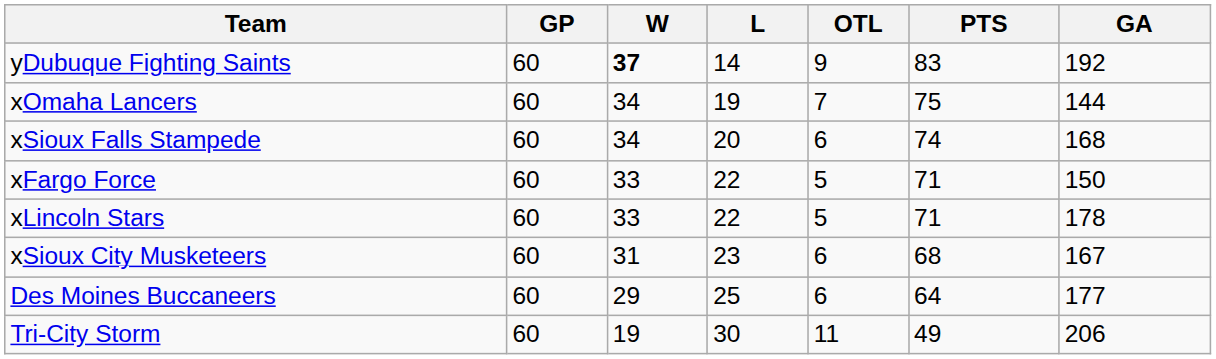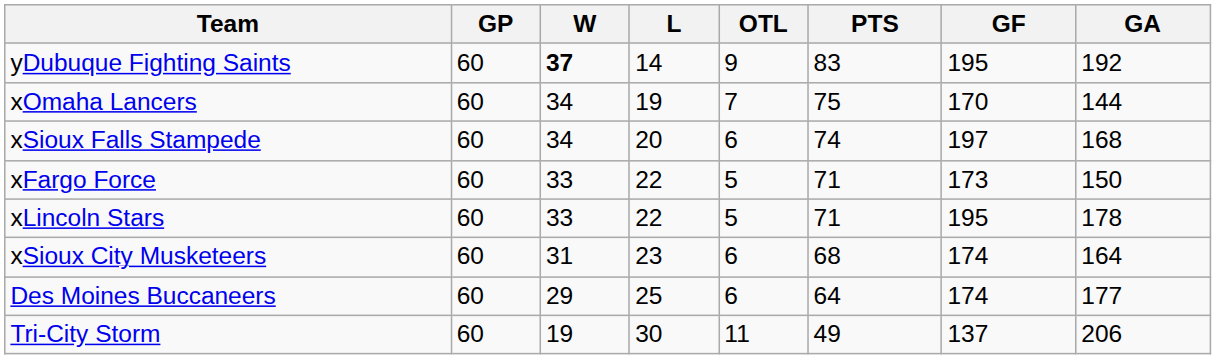 <table class="wikitable">
 <tr>
 <th bgcolor="#DDDDFF" width="25%">Team</th>
 <th bgcolor="#DDDDFF" width="5%">GP</th>
 <th bgcolor="#DDDDFF" width="5%">W</th>
 <th bgcolor="#DDDDFF" width="5%">L</th>
 <th bgcolor="#DDDDFF" width="5%">OTL</th>
 <th bgcolor="#DDDDFF" width="7.5%">PTS</th>
+<th bgcolor="#DDDDFF" width="7.5%">GF</th>
 <th bgcolor="#DDDDFF" width="7.5%">GA</th>
 </tr>
 <tr>
 <td>y<a href='#'>Dubuque Fighting Saints</a></td>
 <td>60</td>
 <td><strong>37</strong></td>
 <td>14</td>
 <td>9</td>
 <td>83</td>
+<td>195</td>
 <td>192</td>
 </tr>
 <tr>
 <td>x<a href='#'>Omaha Lancers</a></td>
 <td>60</td>
 <td>34</td>
 <td>19</td>
 <td>7</td>
 <td>75</td>
+<td>170</td>
 <td>144</td>
 </tr>
 <tr>
 <td>x<a href='#'>Sioux Falls Stampede</a></td>
 <td>60</td>
 <td>34</td>
 <td>20</td>
 <td>6</td>
 <td>74</td>
+<td>197</td>
 <td>168</td>
 </tr>
 <tr>
 <td>x<a href='#'>Fargo Force</a></td>
 <td>60</td>
 <td>33</td>
 <td>22</td>
 <td>5</td>
 <td>71</td>
+<td>173</td>
 <td>150</td>
 </tr>
 <tr>
 <td>x<a href='#'>Lincoln Stars</a></td>
 <td>60</td>
 <td>33</td>
 <td>22</td>
 <td>5</td>
 <td>71</td>
+<td>195</td>
 <td>178</td>
 </tr>
 <tr>
 <td>x<a href='#'>Sioux City Musketeers</a></td>
 <td>60</td>
 <td>31</td>
 <td>23</td>
 <td>6</td>
 <td>68</td>
-<td>167</td>
+<td>174</td>
+<td>164</td>
 </tr>
 <tr>
 <td><a href='#'>Des Moines Buccaneers</a></td>
 <td>60</td>
 <td>29</td>
 <td>25</td>
 <td>6</td>
 <td>64</td>
+<td>174</td>
 <td>177</td>
 </tr>
 <tr>
 <td><a href='#'>Tri-City Storm</a></td>
 <td>60</td>
 <td>19</td>
 <td>30</td>
 <td>11</td>
 <td>49</td>
+<td>137</td>
 <td>206</td>
 </tr>
 </table>
